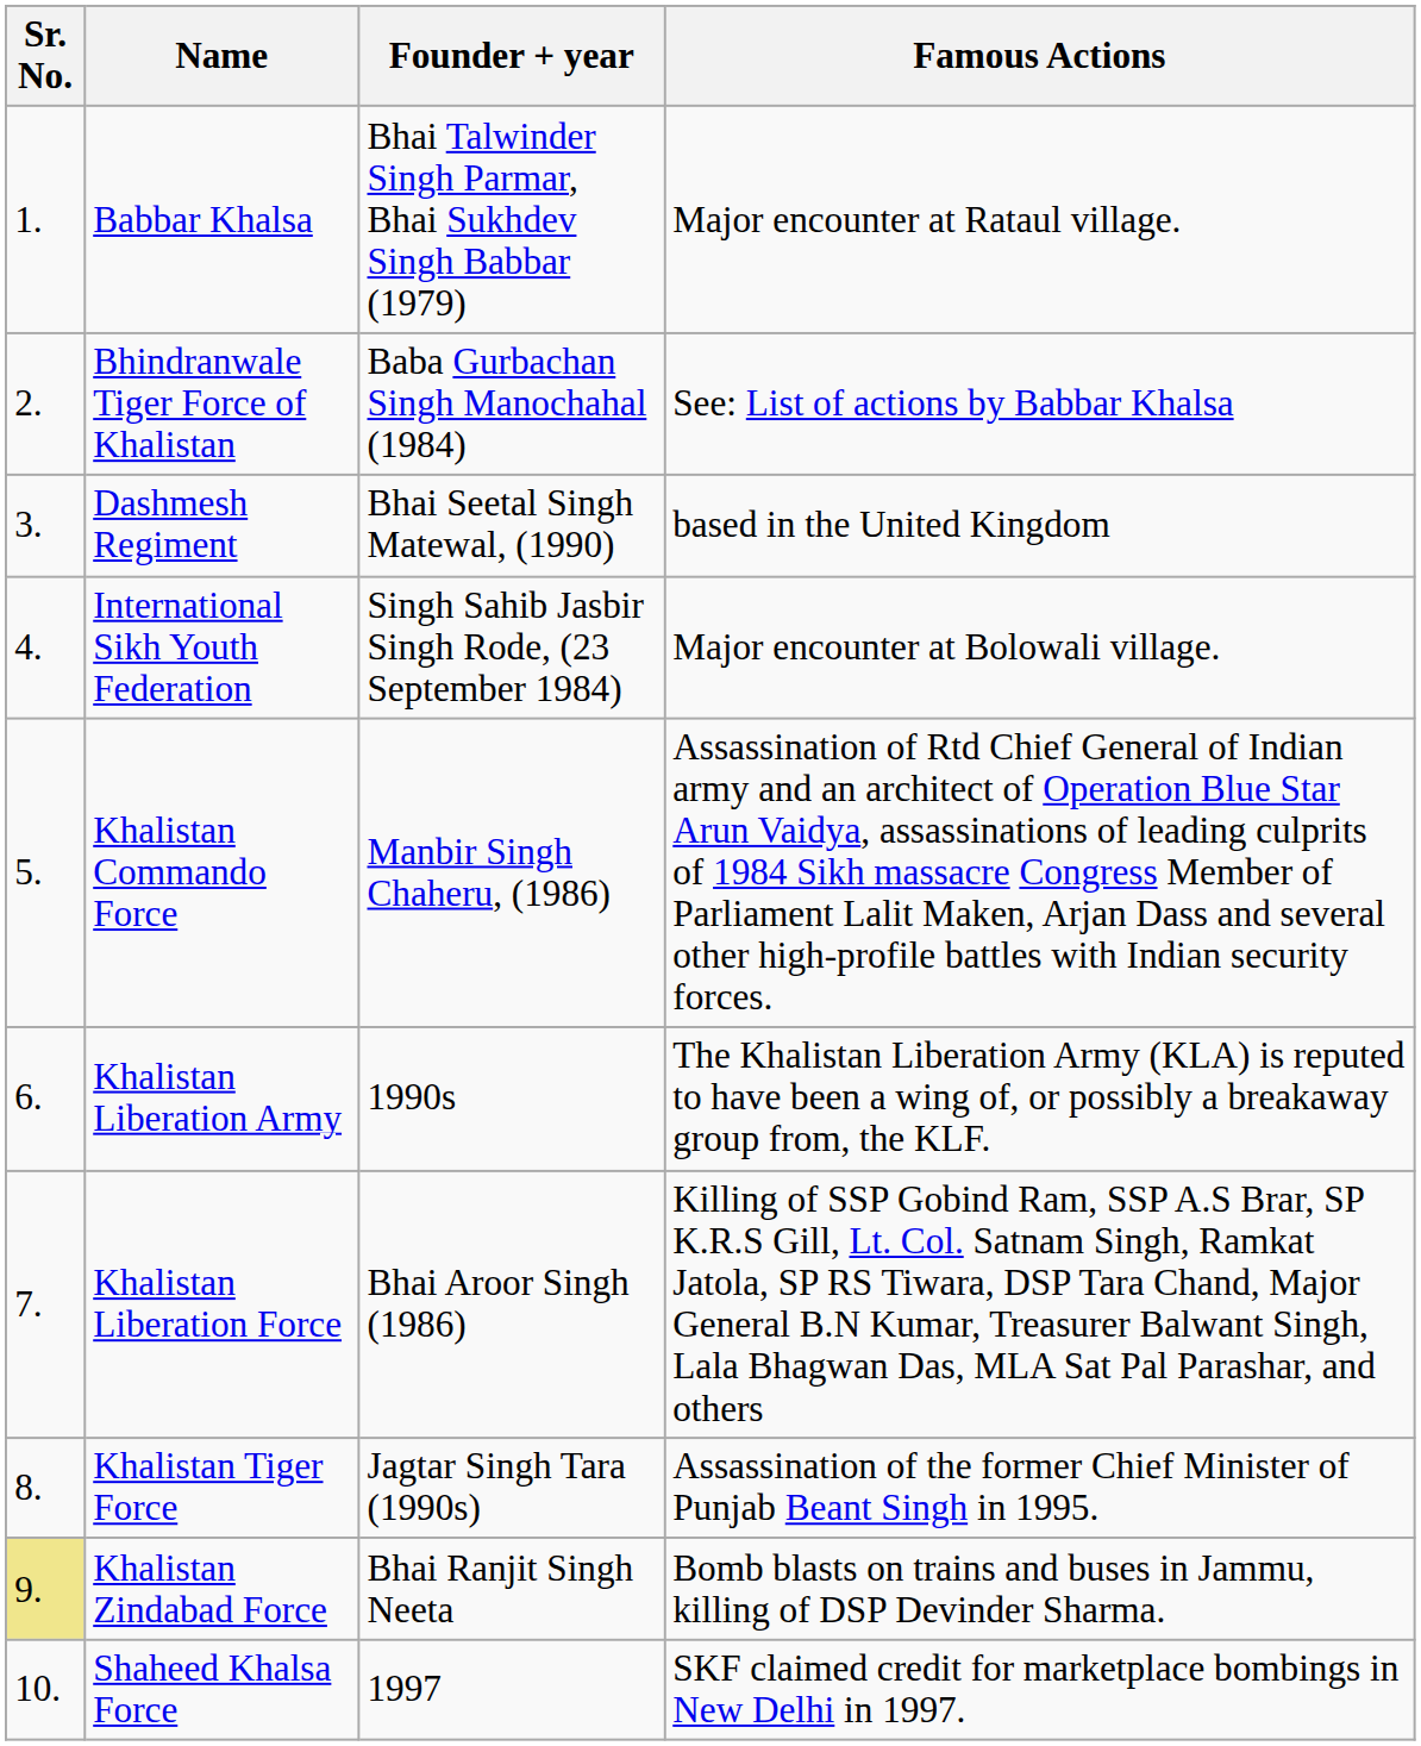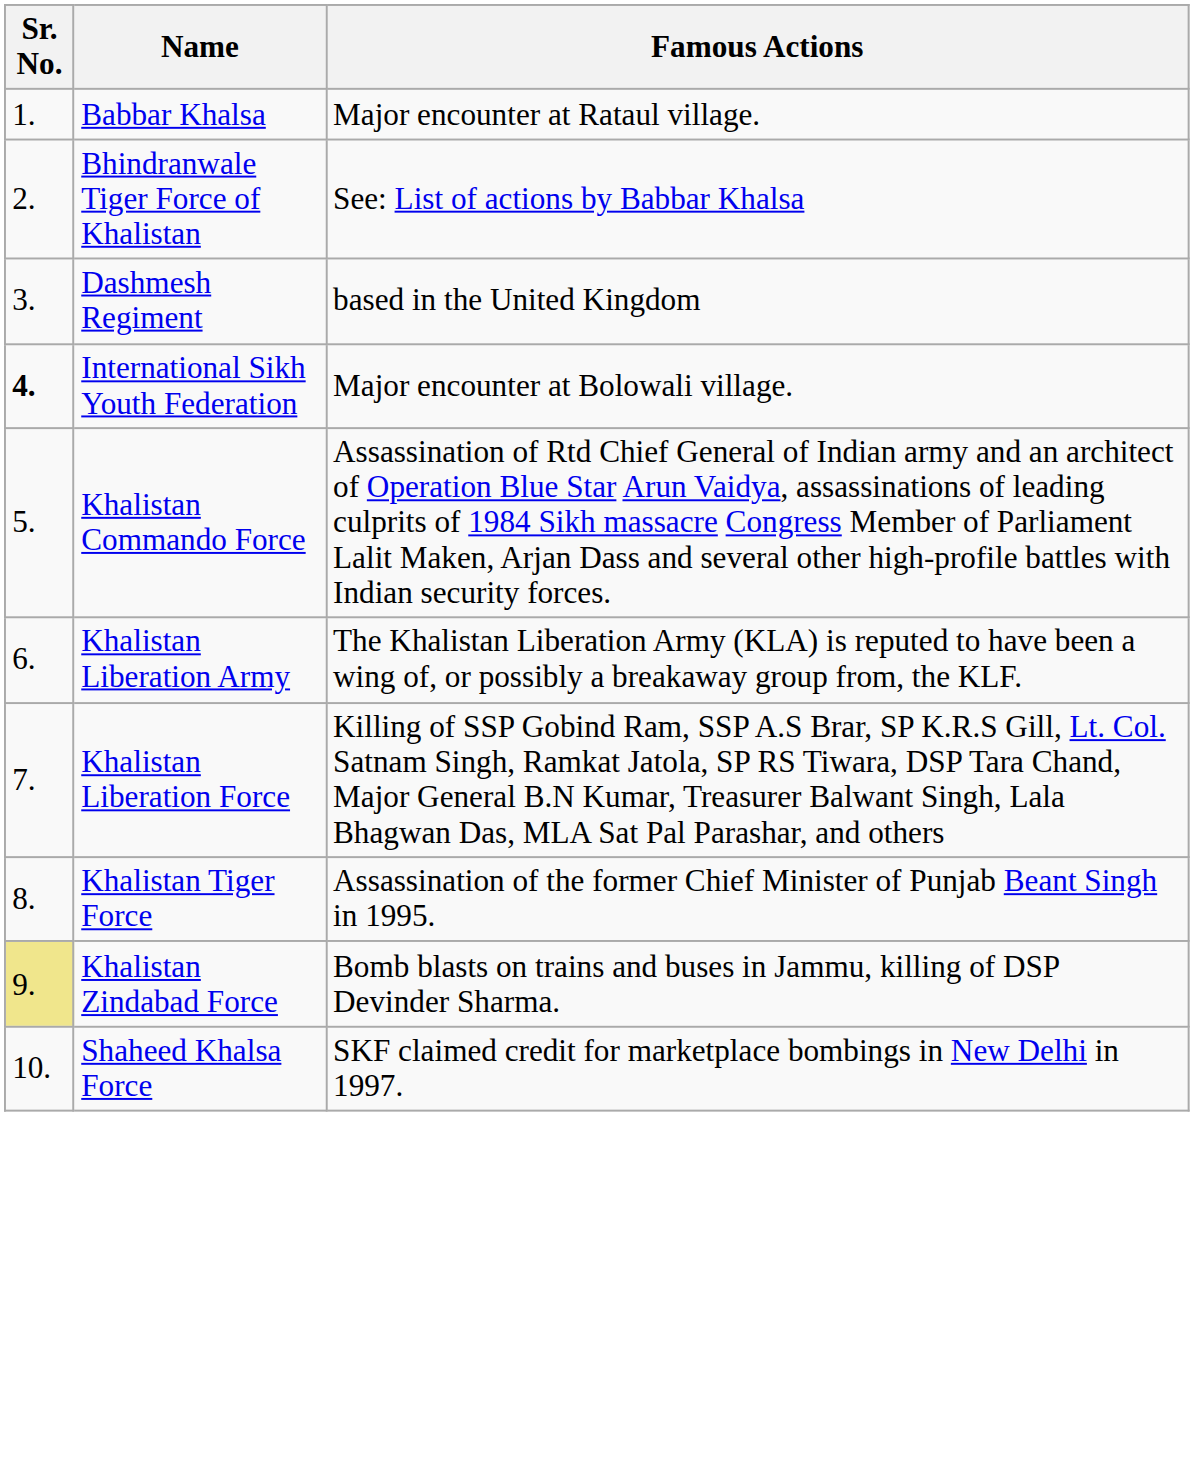 <table class="wikitable">
 <tr>
 <th>Sr. No.</th>
 <th>Name</th>
-<th>Founder + year</th>
 <th>Famous Actions</th>
 </tr>
 <tr>
 <td>1.</td>
 <td><a href='#'>Babbar Khalsa</a></td>
-<td>Bhai <a href='#'>Talwinder Singh Parmar</a>, Bhai <a href='#'>Sukhdev Singh Babbar</a> (1979)</td>
 <td>Major encounter at Rataul village.</td>
 </tr>
 <tr>
 <td>2.</td>
 <td><a href='#'>Bhindranwale Tiger Force of Khalistan</a></td>
-<td>Baba <a href='#'>Gurbachan Singh Manochahal</a> (1984)</td>
 <td>See: <a href='#'>List of actions by Babbar Khalsa</a></td>
 </tr>
 <tr>
 <td>3.</td>
 <td><a href='#'>Dashmesh Regiment</a></td>
-<td>Bhai Seetal Singh Matewal, (1990)</td>
 <td>based in the United Kingdom</td>
 </tr>
 <tr>
-<td>4.</td>
+<td><strong>4.</strong></td>
 <td><a href='#'>International Sikh Youth Federation</a></td>
-<td>Singh Sahib Jasbir Singh Rode, (23 September 1984)</td>
 <td>Major encounter at Bolowali village.</td>
 </tr>
 <tr>
 <td>5.</td>
 <td><a href='#'>Khalistan Commando Force</a></td>
-<td><a href='#'>Manbir Singh Chaheru</a>, (1986)</td>
 <td>Assassination of Rtd Chief General of Indian army and an architect of <a href='#'>Operation Blue Star</a> <a href='#'>Arun Vaidya</a>, assassinations of leading culprits of <a href='#'>1984 Sikh massacre</a> <a href='#'>Congress</a> Member of Parliament Lalit Maken, Arjan Dass and several other high-profile battles with Indian security forces.</td>
 </tr>
 <tr>
 <td>6.</td>
 <td><a href='#'>Khalistan Liberation Army</a></td>
-<td>1990s</td>
 <td>The Khalistan Liberation Army (KLA) is reputed to have been a wing of, or possibly a breakaway group from, the KLF.</td>
 </tr>
 <tr>
 <td>7.</td>
 <td><a href='#'>Khalistan Liberation Force</a></td>
-<td>Bhai Aroor Singh (1986)</td>
 <td>Killing of SSP Gobind Ram, SSP A.S Brar, SP K.R.S Gill, <a href='#'>Lt. Col.</a> Satnam Singh, Ramkat Jatola, SP RS Tiwara, DSP Tara Chand, Major General B.N Kumar, Treasurer Balwant Singh, Lala Bhagwan Das, MLA Sat Pal Parashar, and others</td>
 </tr>
 <tr>
 <td>8.</td>
 <td><a href='#'>Khalistan Tiger Force</a></td>
-<td>Jagtar Singh Tara (1990s)</td>
 <td>Assassination of the former Chief Minister of Punjab <a href='#'>Beant Singh</a> in 1995.</td>
 </tr>
 <tr>
 <td style="background: khaki;">9.</td>
 <td><a href='#'>Khalistan Zindabad Force</a></td>
-<td>Bhai Ranjit Singh Neeta</td>
 <td>Bomb blasts on trains and buses in Jammu, killing of DSP Devinder Sharma.</td>
 </tr>
 <tr>
 <td>10.</td>
 <td><a href='#'>Shaheed Khalsa Force</a></td>
-<td>1997</td>
 <td>SKF claimed credit for marketplace bombings in <a href='#'>New Delhi</a> in 1997.</td>
 </tr>
 </table>
